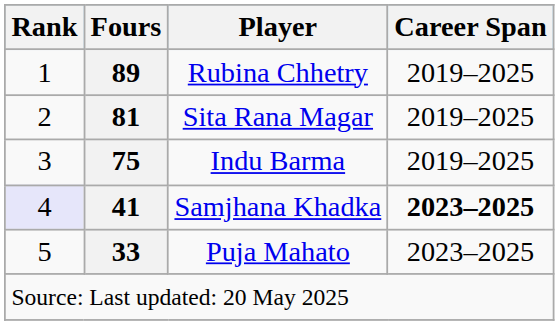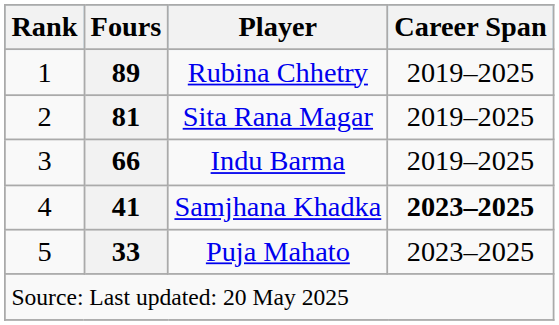 <table class="wikitable" style="text-align: center;">
 <tr style="background:#87cefa;">
 <th>Rank</th>
 <th>Fours</th>
 <th>Player</th>
 <th>Career Span</th>
 </tr>
 <tr>
 <td>1</td>
 <th>89</th>
 <td><a href='#'>Rubina Chhetry</a></td>
 <td>2019–2025</td>
 </tr>
 <tr>
 <td>2</td>
 <th>81</th>
 <td><a href='#'>Sita Rana Magar</a></td>
 <td>2019–2025</td>
 </tr>
 <tr>
 <td>3</td>
-<th>75</th>
+<th>66</th>
 <td><a href='#'>Indu Barma</a></td>
 <td>2019–2025</td>
 </tr>
 <tr>
-<td style="background: lavender;">4</td>
+<td>4</td>
 <th>41</th>
 <td><a href='#'>Samjhana Khadka</a></td>
 <td><strong>2023–2025</strong></td>
 </tr>
 <tr>
 <td>5</td>
 <th>33</th>
 <td><a href='#'>Puja Mahato</a></td>
 <td>2023–2025</td>
 </tr>
 <tr>
 <td colspan="4" style="text-align:left;"><small>Source:  Last updated: 20 May 2025</small></td>
 </tr>
 </table>
